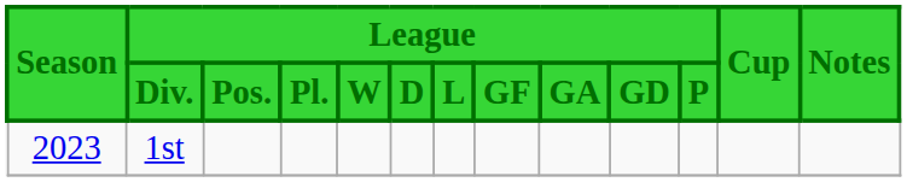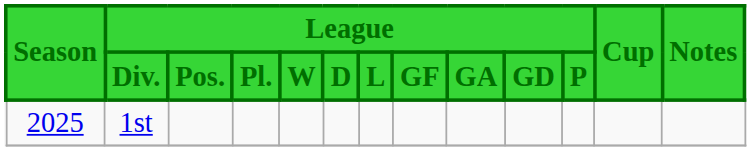 <table class="wikitable">
 <tr style="background:#d92121;">
 <th rowspan="2" ! style="background:#36d636; color:#006f00; border:2px solid #006f00;" scope="col">Season</th>
 <th colspan="10"! style="background:#36d636; color:#006f00; border:2px solid #006f00;" scope="col">League</th>
 <th rowspan="2" ! style="background:#36d636; color:#006f00; border:2px solid #006f00;" scope="col">Cup</th>
 <th rowspan="2" ! style="background:#36d636; color:#006f00; border:2px solid #006f00;" scope="col">Notes</th>
 </tr>
 <tr>
 <th style="background:#36d636; color:#006f00; border:2px solid #006f00;" scope="col">Div.</th>
 <th style="background:#36d636; color:#006f00; border:2px solid #006f00;" scope="col">Pos.</th>
 <th style="background:#36d636; color:#006f00; border:2px solid #006f00;" scope="col">Pl.</th>
 <th style="background:#36d636; color:#006f00; border:2px solid #006f00;" scope="col">W</th>
 <th style="background:#36d636; color:#006f00; border:2px solid #006f00;" scope="col">D</th>
 <th style="background:#36d636; color:#006f00; border:2px solid #006f00;" scope="col">L</th>
 <th style="background:#36d636; color:#006f00; border:2px solid #006f00;" scope="col">GF</th>
 <th style="background:#36d636; color:#006f00; border:2px solid #006f00;" scope="col">GA</th>
 <th style="background:#36d636; color:#006f00; border:2px solid #006f00;" scope="col">GD</th>
 <th style="background:#36d636; color:#006f00; border:2px solid #006f00;" scope="col">P</th>
 </tr>
 <tr>
-<td align=center><a href='#'>2023</a></td>
+<td align=center><a href='#'>2025</a></td>
 <td align=center><a href='#'>1st</a></td>
 <td align=center></td>
 <td align=center></td>
 <td align=center></td>
 <td align=center></td>
 <td align=center></td>
 <td align=center></td>
 <td align=center></td>
 <td align=center></td>
 <td align=center></td>
 <td align=center></td>
 <td align=center></td>
 </tr>
 <tr>
 </tr>
 </table>
